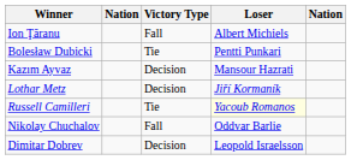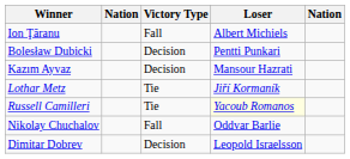 <table class="wikitable sortable" style="text-align:left;">
 <tr>
 <th>Winner</th>
 <th>Nation</th>
 <th>Victory Type</th>
 <th>Loser</th>
 <th>Nation</th>
 </tr>
 <tr>
 <td><a href='#'>Ion Ţăranu</a></td>
 <td></td>
 <td>Fall</td>
 <td><a href='#'>Albert Michiels</a></td>
 <td></td>
 </tr>
 <tr>
 <td><a href='#'>Bolesław Dubicki</a></td>
 <td></td>
-<td>Tie</td>
+<td>Decision</td>
 <td><a href='#'>Pentti Punkari</a></td>
 <td></td>
 </tr>
 <tr>
 <td><a href='#'>Kazım Ayvaz</a></td>
 <td></td>
 <td>Decision</td>
 <td><a href='#'>Mansour Hazrati</a></td>
 <td></td>
 </tr>
 <tr>
 <td><em><a href='#'>Lothar Metz</a></em></td>
 <td><em></em></td>
-<td>Decision</td>
+<td>Tie</td>
 <td><em><a href='#'>Jiří Kormaník</a></em></td>
 <td><em></em></td>
 </tr>
 <tr>
 <td><em><a href='#'>Russell Camilleri</a></em></td>
 <td><em></em></td>
 <td>Tie</td>
 <td style="background: lightyellow;"><em><a href='#'>Yacoub Romanos</a></em></td>
 <td><em></em></td>
 </tr>
 <tr>
 <td><a href='#'>Nikolay Chuchalov</a></td>
 <td></td>
 <td>Fall</td>
 <td><a href='#'>Oddvar Barlie</a></td>
 <td></td>
 </tr>
 <tr>
 <td><a href='#'>Dimitar Dobrev</a></td>
 <td></td>
 <td>Decision</td>
 <td><a href='#'>Leopold Israelsson</a></td>
 <td></td>
 </tr>
 </table>
